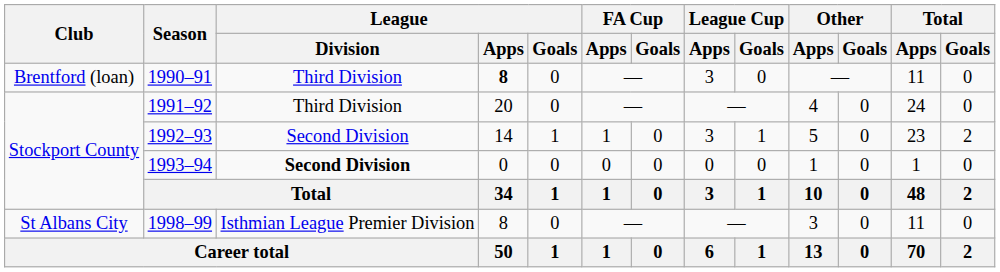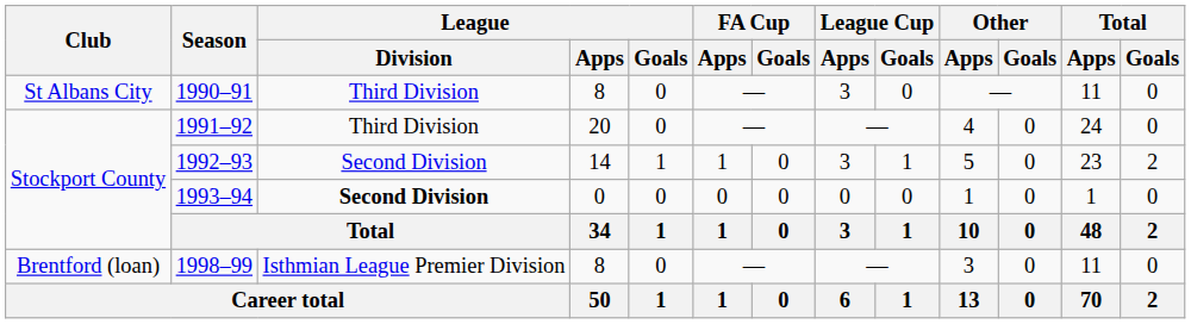 <table class="wikitable" style="text-align: center;">
 <tr>
 <th rowspan="2">Club</th>
 <th rowspan="2">Season</th>
 <th colspan="3">League</th>
 <th colspan="2">FA Cup</th>
 <th colspan="2">League Cup</th>
 <th colspan="2">Other</th>
 <th colspan="2">Total</th>
 </tr>
 <tr>
 <th>Division</th>
 <th>Apps</th>
 <th>Goals</th>
 <th>Apps</th>
 <th>Goals</th>
 <th>Apps</th>
 <th>Goals</th>
 <th>Apps</th>
 <th>Goals</th>
 <th>Apps</th>
 <th>Goals</th>
 </tr>
 <tr>
-<td><a href='#'>Brentford</a> (loan)</td>
+<td><a href='#'>St Albans City</a></td>
 <td><a href='#'>1990–91</a></td>
 <td><a href='#'>Third Division</a></td>
-<td><strong>8</strong></td>
+<td>8</td>
 <td>0</td>
 <td colspan="2">—</td>
 <td>3</td>
 <td>0</td>
 <td colspan="2">—</td>
 <td>11</td>
 <td>0</td>
 </tr>
 <tr>
 <td rowspan="4"><a href='#'>Stockport County</a></td>
 <td><a href='#'>1991–92</a></td>
 <td>Third Division</td>
 <td>20</td>
 <td>0</td>
 <td colspan="2">—</td>
 <td colspan="2">—</td>
 <td>4</td>
 <td>0</td>
 <td>24</td>
 <td>0</td>
 </tr>
 <tr>
 <td><a href='#'>1992–93</a></td>
 <td><a href='#'>Second Division</a></td>
 <td>14</td>
 <td>1</td>
 <td>1</td>
 <td>0</td>
 <td>3</td>
 <td>1</td>
 <td>5</td>
 <td>0</td>
 <td>23</td>
 <td>2</td>
 </tr>
 <tr>
 <td><a href='#'>1993–94</a></td>
 <td><strong>Second Division</strong></td>
 <td>0</td>
 <td>0</td>
 <td>0</td>
 <td>0</td>
 <td>0</td>
 <td>0</td>
 <td>1</td>
 <td>0</td>
 <td>1</td>
 <td>0</td>
 </tr>
 <tr>
 <th colspan="2">Total</th>
 <th>34</th>
 <th>1</th>
 <th>1</th>
 <th>0</th>
 <th>3</th>
 <th>1</th>
 <th>10</th>
 <th>0</th>
 <th>48</th>
 <th>2</th>
 </tr>
 <tr>
-<td><a href='#'>St Albans City</a></td>
+<td><a href='#'>Brentford</a> (loan)</td>
 <td><a href='#'>1998–99</a></td>
 <td><a href='#'>Isthmian League</a> Premier Division</td>
 <td>8</td>
 <td>0</td>
 <td colspan="2">—</td>
 <td colspan="2">—</td>
 <td>3</td>
 <td>0</td>
 <td>11</td>
 <td>0</td>
 </tr>
 <tr>
 <th colspan="3">Career total</th>
 <th>50</th>
 <th>1</th>
 <th>1</th>
 <th>0</th>
 <th>6</th>
 <th>1</th>
 <th>13</th>
 <th>0</th>
 <th>70</th>
 <th>2</th>
 </tr>
 </table>
